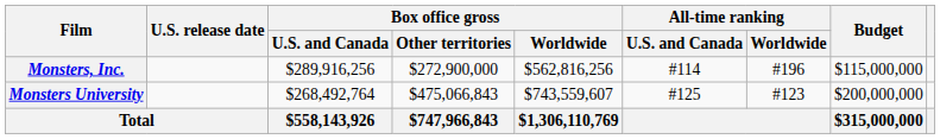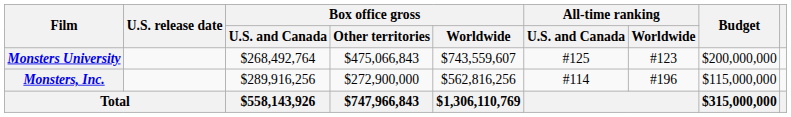 <table class="wikitable plainrowheaders unsortable" style="text-align: center;">
 <tr>
 <th scope="col" rowspan="2">Film</th>
 <th scope="col" rowspan="2">U.S. release date</th>
 <th scope="col" colspan="3" class=sortable>Box office gross</th>
 <th colspan="2">All-time ranking</th>
 <th scope="col" rowspan="2">Budget</th>
 <th scope="col" rowspan="2" class=unsortable></th>
 </tr>
 <tr>
 <th>U.S. and Canada</th>
 <th>Other territories</th>
 <th>Worldwide</th>
 <th>U.S. and Canada</th>
 <th>Worldwide</th>
 </tr>
 <tr>
+<th scope="row"><em><a href='#'>Monsters University</a></em></th>
+<td></td>
+<td>$268,492,764</td>
+<td>$475,066,843</td>
+<td>$743,559,607</td>
+<td>#125</td>
+<td>#123</td>
+<td>$200,000,000</td>
+<td></td>
+</tr>
+<tr>
 <th scope="row"><em><a href='#'>Monsters, Inc.</a></em></th>
 <td></td>
 <td>$289,916,256</td>
 <td>$272,900,000</td>
 <td>$562,816,256</td>
 <td>#114</td>
 <td>#196</td>
 <td>$115,000,000</td>
-<td></td>
-</tr>
-<tr>
-<th scope="row"><em><a href='#'>Monsters University</a></em></th>
-<td></td>
-<td>$268,492,764</td>
-<td>$475,066,843</td>
-<td>$743,559,607</td>
-<td>#125</td>
-<td>#123</td>
-<td>$200,000,000</td>
 <td></td>
 </tr>
 <tr>
 <th colspan="2">Total</th>
 <th>$558,143,926</th>
 <th>$747,966,843</th>
 <th>$1,306,110,769</th>
 <th colspan="2"></th>
 <th>$315,000,000</th>
 <th></th>
 </tr>
 </table>
